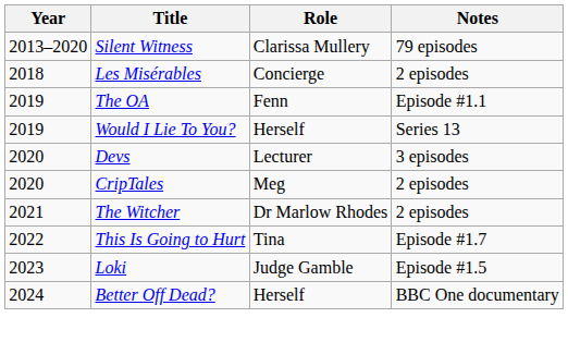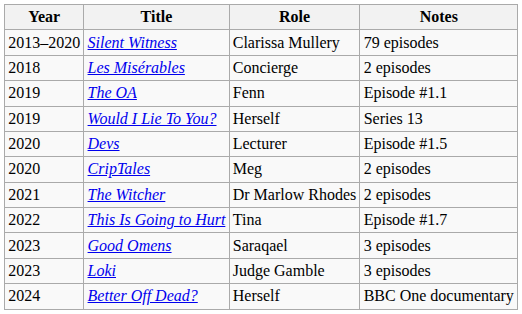 <table class="wikitable sortable">
 <tr>
 <th>Year</th>
 <th>Title</th>
 <th>Role</th>
 <th>Notes</th>
 </tr>
 <tr>
 <td>2013–2020</td>
 <td><em><a href='#'>Silent Witness</a></em></td>
 <td>Clarissa Mullery</td>
 <td>79 episodes</td>
 </tr>
 <tr>
 <td>2018</td>
 <td><a href='#'><em>Les Misérables</em></a></td>
 <td>Concierge</td>
 <td>2 episodes</td>
 </tr>
 <tr>
 <td>2019</td>
 <td><em><a href='#'>The OA</a></em></td>
 <td>Fenn</td>
 <td>Episode #1.1</td>
 </tr>
 <tr>
 <td>2019</td>
 <td><em><a href='#'>Would I Lie To You?</a></em></td>
 <td>Herself</td>
 <td>Series 13</td>
 </tr>
 <tr>
 <td>2020</td>
 <td><em><a href='#'>Devs</a></em></td>
 <td>Lecturer</td>
-<td>3 episodes</td>
+<td>Episode #1.5</td>
 </tr>
 <tr>
 <td>2020</td>
 <td><em><a href='#'>CripTales</a></em></td>
 <td>Meg</td>
 <td>2 episodes</td>
 </tr>
 <tr>
 <td>2021</td>
 <td><em><a href='#'>The Witcher</a></em></td>
 <td>Dr Marlow Rhodes</td>
 <td>2 episodes</td>
 </tr>
 <tr>
 <td>2022</td>
 <td><em><a href='#'>This Is Going to Hurt</a></em></td>
 <td>Tina</td>
 <td>Episode #1.7</td>
 </tr>
 <tr>
 <td>2023</td>
+<td><em><a href='#'>Good Omens</a></em></td>
+<td>Saraqael</td>
+<td>3 episodes</td>
+</tr>
+<tr>
+<td>2023</td>
 <td><em><a href='#'>Loki</a></em></td>
 <td>Judge Gamble</td>
-<td>Episode #1.5</td>
+<td>3 episodes</td>
 </tr>
 <tr>
 <td>2024</td>
 <td><em><a href='#'>Better Off Dead?</a></em></td>
 <td>Herself</td>
 <td>BBC One documentary</td>
 </tr>
 <tr>
 </tr>
 </table>
